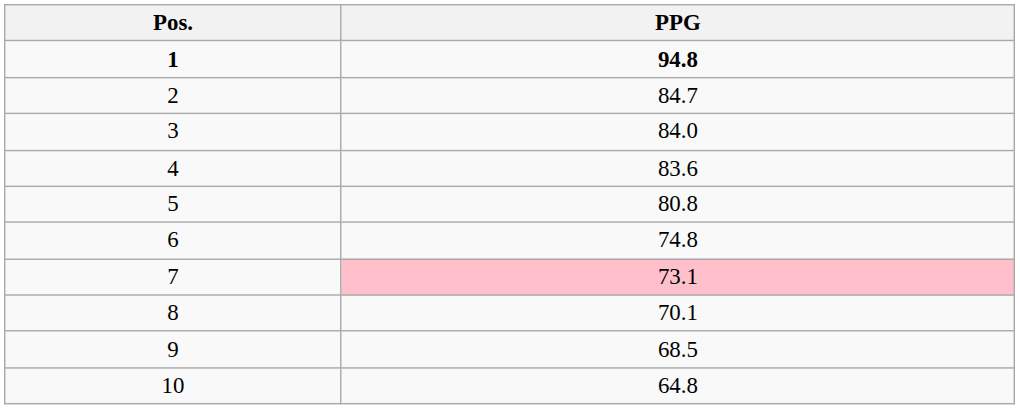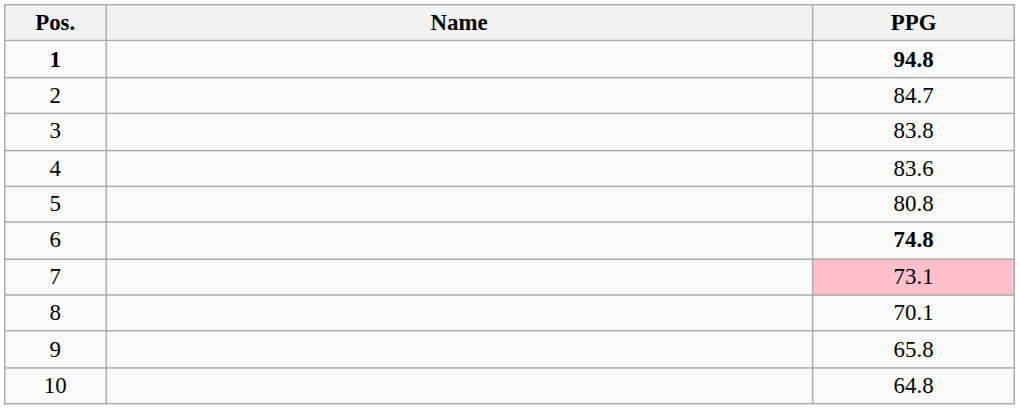 <table class=wikitable width="80%">
 <tr>
 <th width="10%">Pos.</th>
+<th width="70%">Name</th>
 <th width="20%">PPG</th>
 </tr>
 <tr>
 <td align=center><strong>1</strong></td>
+<td><strong></strong></td>
 <td align=center><strong>94.8</strong></td>
 </tr>
 <tr>
 <td align=center>2</td>
+<td></td>
 <td align=center>84.7</td>
 </tr>
 <tr>
 <td align=center>3</td>
-<td align=center>84.0</td>
+<td></td>
+<td align=center>83.8</td>
 </tr>
 <tr>
 <td align=center>4</td>
+<td></td>
 <td align=center>83.6</td>
 </tr>
 <tr>
 <td align=center>5</td>
+<td></td>
 <td align=center>80.8</td>
 </tr>
 <tr>
 <td align=center>6</td>
-<td align=center>74.8</td>
+<td></td>
+<td align=center><strong>74.8</strong></td>
 </tr>
 <tr>
 <td align=center>7</td>
+<td></td>
 <td align=center style="background: pink;">73.1</td>
 </tr>
 <tr>
 <td align=center>8</td>
+<td></td>
 <td align=center>70.1</td>
 </tr>
 <tr>
 <td align=center>9</td>
-<td align=center>68.5</td>
+<td></td>
+<td align=center>65.8</td>
 </tr>
 <tr>
 <td align=center>10</td>
+<td></td>
 <td align=center>64.8</td>
 </tr>
 </table>
